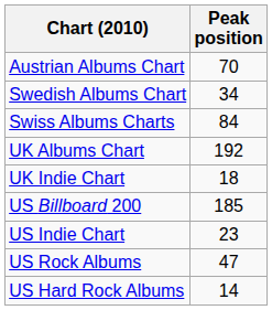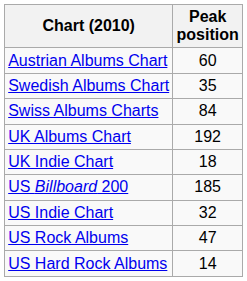 <table class="wikitable sortable">
 <tr>
 <th>Chart (2010)</th>
 <th>Peak<br>position</th>
 </tr>
 <tr>
 <td><a href='#'>Austrian Albums Chart</a></td>
-<td style="text-align:center;">70</td>
+<td style="text-align:center;">60</td>
 </tr>
 <tr>
 <td><a href='#'>Swedish Albums Chart</a></td>
-<td style="text-align:center;">34</td>
+<td style="text-align:center;">35</td>
 </tr>
 <tr>
 <td><a href='#'>Swiss Albums Charts</a></td>
 <td style="text-align:center;">84</td>
 </tr>
 <tr>
 <td><a href='#'>UK Albums Chart</a></td>
 <td style="text-align:center;">192</td>
 </tr>
 <tr>
 <td><a href='#'>UK Indie Chart</a></td>
 <td style="text-align:center;">18</td>
 </tr>
 <tr>
 <td><a href='#'>US <em>Billboard</em> 200</a></td>
 <td style="text-align:center;">185</td>
 </tr>
 <tr>
 <td><a href='#'>US Indie Chart</a></td>
-<td style="text-align:center;">23</td>
+<td style="text-align:center;">32</td>
 </tr>
 <tr>
 <td align="left"><a href='#'>US Rock Albums</a></td>
 <td style="text-align:center;">47</td>
 </tr>
 <tr>
 <td align="left"><a href='#'>US Hard Rock Albums</a></td>
 <td style="text-align:center;">14</td>
 </tr>
 </table>
